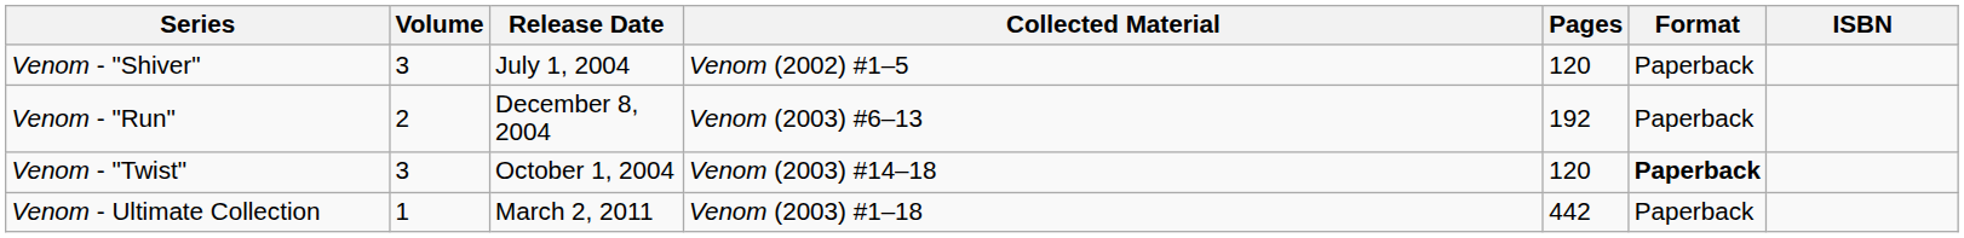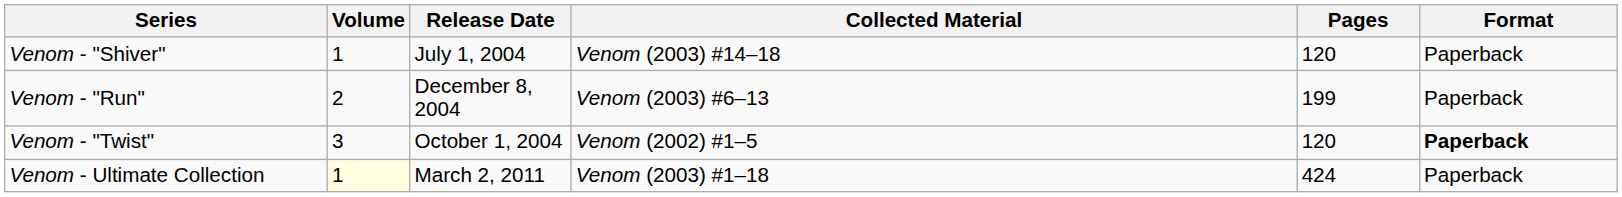 <table class="wikitable" style="width:99%;">
 <tr>
 <th style="width:20%;">Series</th>
 <th style="width:3%;">Volume</th>
 <th style="width:10%;">Release Date</th>
 <th style="width:45%;">Collected Material</th>
 <th>Pages</th>
 <th>Format</th>
-<th style="width:10%;">ISBN</th>
 </tr>
 <tr>
 <td><em>Venom</em> - "Shiver"</td>
-<td>3</td>
+<td>1</td>
 <td>July 1, 2004</td>
-<td><em>Venom</em> (2002) #1–5</td>
+<td><em>Venom</em> (2003) #14–18</td>
 <td>120</td>
 <td>Paperback</td>
-<td></td>
 </tr>
 <tr>
 <td><em>Venom</em> - "Run"</td>
 <td>2</td>
 <td>December 8, 2004</td>
 <td><em>Venom</em> (2003) #6–13</td>
-<td>192</td>
+<td>199</td>
 <td>Paperback</td>
-<td></td>
 </tr>
 <tr>
 <td><em>Venom</em> - "Twist"</td>
 <td>3</td>
 <td>October 1, 2004</td>
-<td><em>Venom</em> (2003) #14–18</td>
+<td><em>Venom</em> (2002) #1–5</td>
 <td>120</td>
 <td><strong>Paperback</strong></td>
-<td></td>
 </tr>
 <tr>
 <td><em>Venom</em> - Ultimate Collection</td>
-<td>1</td>
+<td style="background: lightyellow;">1</td>
 <td>March 2, 2011</td>
 <td><em>Venom</em> (2003) #1–18</td>
-<td>442</td>
+<td>424</td>
 <td>Paperback</td>
-<td></td>
 </tr>
 </table>
